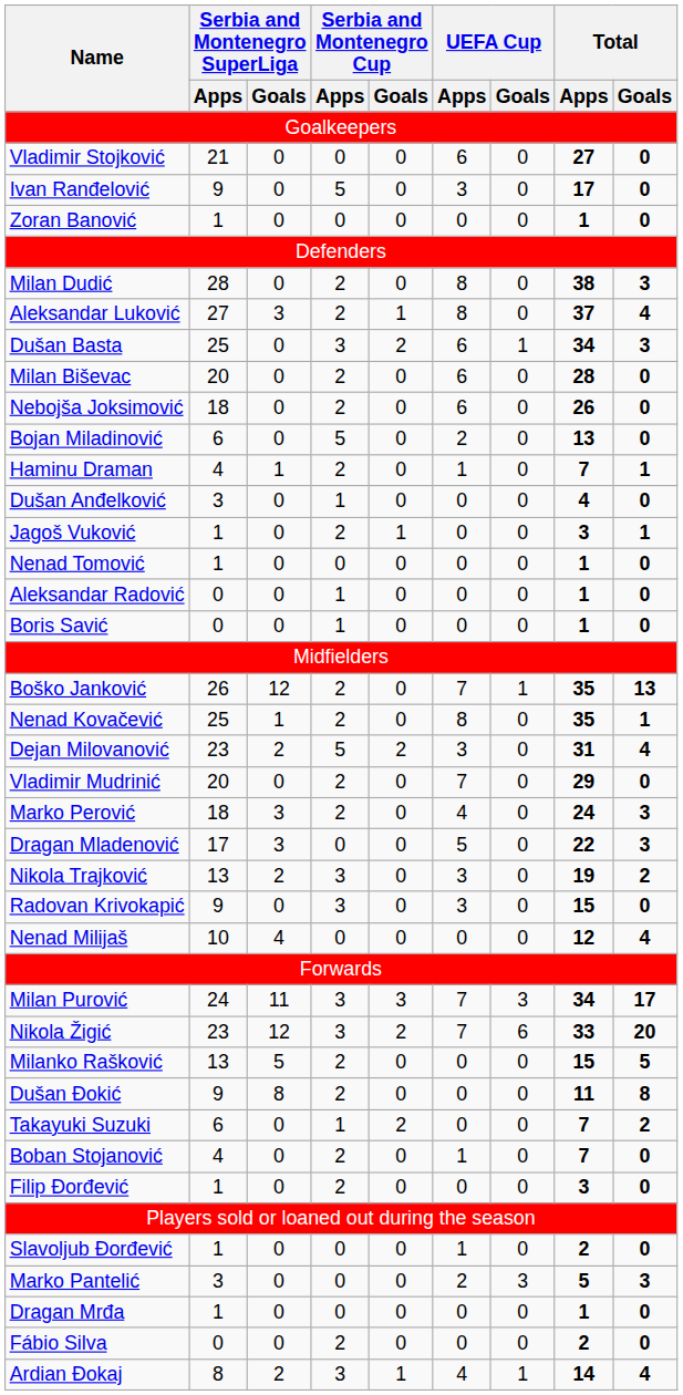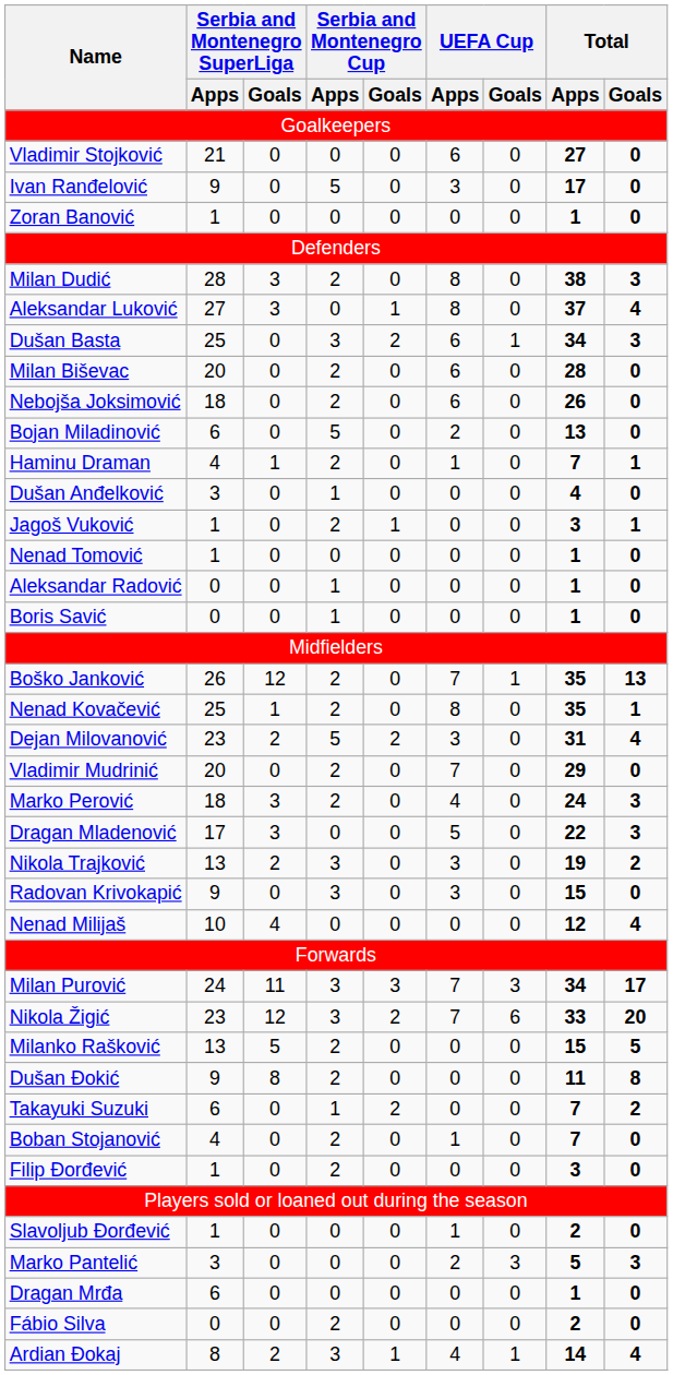 <table class="wikitable" style="text-align:center">
 <tr>
 <th rowspan="2">Name</th>
 <th colspan="2" width="85"><a href='#'>Serbia and Montenegro SuperLiga</a></th>
 <th colspan="2" width="85"><a href='#'>Serbia and Montenegro Cup</a></th>
 <th colspan="2" width="85"><a href='#'>UEFA Cup</a></th>
 <th colspan="2" width="85">Total</th>
 </tr>
 <tr>
 <th>Apps</th>
 <th>Goals</th>
 <th>Apps</th>
 <th>Goals</th>
 <th>Apps</th>
 <th>Goals</th>
 <th>Apps</th>
 <th>Goals</th>
 </tr>
 <tr>
 <td style="background: red;color:white" align=center colspan="15">Goalkeepers</td>
 </tr>
 <tr>
 <td align="left"> <a href='#'>Vladimir Stojković</a></td>
 <td>21</td>
 <td>0</td>
 <td>0</td>
 <td>0</td>
 <td>6</td>
 <td>0</td>
 <td><strong>27</strong></td>
 <td><strong>0</strong></td>
 </tr>
 <tr>
 <td align="left"> <a href='#'>Ivan Ranđelović</a></td>
 <td>9</td>
 <td>0</td>
 <td>5</td>
 <td>0</td>
 <td>3</td>
 <td>0</td>
 <td><strong>17</strong></td>
 <td><strong>0</strong></td>
 </tr>
 <tr>
 <td align="left"> <a href='#'>Zoran Banović</a></td>
 <td>1</td>
 <td>0</td>
 <td>0</td>
 <td>0</td>
 <td>0</td>
 <td>0</td>
 <td><strong>1</strong></td>
 <td><strong>0</strong></td>
 </tr>
 <tr>
 <td align=center colspan="15" style="background: red;color:white">Defenders</td>
 </tr>
 <tr>
 <td align="left"> <a href='#'>Milan Dudić</a></td>
 <td>28</td>
-<td>0</td>
+<td>3</td>
 <td>2</td>
 <td>0</td>
 <td>8</td>
 <td>0</td>
 <td><strong>38</strong></td>
 <td><strong>3</strong></td>
 </tr>
 <tr>
 <td align="left"> <a href='#'>Aleksandar Luković</a></td>
 <td>27</td>
 <td>3</td>
-<td>2</td>
+<td>0</td>
 <td>1</td>
 <td>8</td>
 <td>0</td>
 <td><strong>37</strong></td>
 <td><strong>4</strong></td>
 </tr>
 <tr>
 <td align="left"> <a href='#'>Dušan Basta</a></td>
 <td>25</td>
 <td>0</td>
 <td>3</td>
 <td>2</td>
 <td>6</td>
 <td>1</td>
 <td><strong>34</strong></td>
 <td><strong>3</strong></td>
 </tr>
 <tr>
 <td align="left"> <a href='#'>Milan Biševac</a></td>
 <td>20</td>
 <td>0</td>
 <td>2</td>
 <td>0</td>
 <td>6</td>
 <td>0</td>
 <td><strong>28</strong></td>
 <td><strong>0</strong></td>
 </tr>
 <tr>
 <td align="left"> <a href='#'>Nebojša Joksimović</a></td>
 <td>18</td>
 <td>0</td>
 <td>2</td>
 <td>0</td>
 <td>6</td>
 <td>0</td>
 <td><strong>26</strong></td>
 <td><strong>0</strong></td>
 </tr>
 <tr>
 <td align="left"> <a href='#'>Bojan Miladinović</a></td>
 <td>6</td>
 <td>0</td>
 <td>5</td>
 <td>0</td>
 <td>2</td>
 <td>0</td>
 <td><strong>13</strong></td>
 <td><strong>0</strong></td>
 </tr>
 <tr>
 <td align="left"> <a href='#'>Haminu Draman</a></td>
 <td>4</td>
 <td>1</td>
 <td>2</td>
 <td>0</td>
 <td>1</td>
 <td>0</td>
 <td><strong>7</strong></td>
 <td><strong>1</strong></td>
 </tr>
 <tr>
 <td align="left"> <a href='#'>Dušan Anđelković</a></td>
 <td>3</td>
 <td>0</td>
 <td>1</td>
 <td>0</td>
 <td>0</td>
 <td>0</td>
 <td><strong>4</strong></td>
 <td><strong>0</strong></td>
 </tr>
 <tr>
 <td align="left"> <a href='#'>Jagoš Vuković</a></td>
 <td>1</td>
 <td>0</td>
 <td>2</td>
 <td>1</td>
 <td>0</td>
 <td>0</td>
 <td><strong>3</strong></td>
 <td><strong>1</strong></td>
 </tr>
 <tr>
 <td align="left"> <a href='#'>Nenad Tomović</a></td>
 <td>1</td>
 <td>0</td>
 <td>0</td>
 <td>0</td>
 <td>0</td>
 <td>0</td>
 <td><strong>1</strong></td>
 <td><strong>0</strong></td>
 </tr>
 <tr>
 <td align="left"> <a href='#'>Aleksandar Radović</a></td>
 <td>0</td>
 <td>0</td>
 <td>1</td>
 <td>0</td>
 <td>0</td>
 <td>0</td>
 <td><strong>1</strong></td>
 <td><strong>0</strong></td>
 </tr>
 <tr>
 <td align="left"> <a href='#'>Boris Savić</a></td>
 <td>0</td>
 <td>0</td>
 <td>1</td>
 <td>0</td>
 <td>0</td>
 <td>0</td>
 <td><strong>1</strong></td>
 <td><strong>0</strong></td>
 </tr>
 <tr>
 <td align=center colspan="15" style="background: red;color:white">Midfielders</td>
 </tr>
 <tr>
 <td align="left"> <a href='#'>Boško Janković</a></td>
 <td>26</td>
 <td>12</td>
 <td>2</td>
 <td>0</td>
 <td>7</td>
 <td>1</td>
 <td><strong>35</strong></td>
 <td><strong>13</strong></td>
 </tr>
 <tr>
 <td align="left"> <a href='#'>Nenad Kovačević</a></td>
 <td>25</td>
 <td>1</td>
 <td>2</td>
 <td>0</td>
 <td>8</td>
 <td>0</td>
 <td><strong>35</strong></td>
 <td><strong>1</strong></td>
 </tr>
 <tr>
 <td align="left"> <a href='#'>Dejan Milovanović</a></td>
 <td>23</td>
 <td>2</td>
 <td>5</td>
 <td>2</td>
 <td>3</td>
 <td>0</td>
 <td><strong>31</strong></td>
 <td><strong>4</strong></td>
 </tr>
 <tr>
 <td align="left"> <a href='#'>Vladimir Mudrinić</a></td>
 <td>20</td>
 <td>0</td>
 <td>2</td>
 <td>0</td>
 <td>7</td>
 <td>0</td>
 <td><strong>29</strong></td>
 <td><strong>0</strong></td>
 </tr>
 <tr>
 <td align="left"> <a href='#'>Marko Perović</a></td>
 <td>18</td>
 <td>3</td>
 <td>2</td>
 <td>0</td>
 <td>4</td>
 <td>0</td>
 <td><strong>24</strong></td>
 <td><strong>3</strong></td>
 </tr>
 <tr>
 <td align="left"> <a href='#'>Dragan Mladenović</a></td>
 <td>17</td>
 <td>3</td>
 <td>0</td>
 <td>0</td>
 <td>5</td>
 <td>0</td>
 <td><strong>22</strong></td>
 <td><strong>3</strong></td>
 </tr>
 <tr>
 <td align="left"> <a href='#'>Nikola Trajković</a></td>
 <td>13</td>
 <td>2</td>
 <td>3</td>
 <td>0</td>
 <td>3</td>
 <td>0</td>
 <td><strong>19</strong></td>
 <td><strong>2</strong></td>
 </tr>
 <tr>
 <td align="left"> <a href='#'>Radovan Krivokapić</a></td>
 <td>9</td>
 <td>0</td>
 <td>3</td>
 <td>0</td>
 <td>3</td>
 <td>0</td>
 <td><strong>15</strong></td>
 <td><strong>0</strong></td>
 </tr>
 <tr>
 <td align="left"> <a href='#'>Nenad Milijaš</a></td>
 <td>10</td>
 <td>4</td>
 <td>0</td>
 <td>0</td>
 <td>0</td>
 <td>0</td>
 <td><strong>12</strong></td>
 <td><strong>4</strong></td>
 </tr>
 <tr>
 <td align=center colspan="15" style="background: red;color:white">Forwards</td>
 </tr>
 <tr>
 <td align="left"> <a href='#'>Milan Purović</a></td>
 <td>24</td>
 <td>11</td>
 <td>3</td>
 <td>3</td>
 <td>7</td>
 <td>3</td>
 <td><strong>34</strong></td>
 <td><strong>17</strong></td>
 </tr>
 <tr>
 <td align="left"> <a href='#'>Nikola Žigić</a></td>
 <td>23</td>
 <td>12</td>
 <td>3</td>
 <td>2</td>
 <td>7</td>
 <td>6</td>
 <td><strong>33</strong></td>
 <td><strong>20</strong></td>
 </tr>
 <tr>
 <td align="left"> <a href='#'>Milanko Rašković</a></td>
 <td>13</td>
 <td>5</td>
 <td>2</td>
 <td>0</td>
 <td>0</td>
 <td>0</td>
 <td><strong>15</strong></td>
 <td><strong>5</strong></td>
 </tr>
 <tr>
 <td align="left"> <a href='#'>Dušan Đokić</a></td>
 <td>9</td>
 <td>8</td>
 <td>2</td>
 <td>0</td>
 <td>0</td>
 <td>0</td>
 <td><strong>11</strong></td>
 <td><strong>8</strong></td>
 </tr>
 <tr>
 <td align="left"> <a href='#'>Takayuki Suzuki</a></td>
 <td>6</td>
 <td>0</td>
 <td>1</td>
 <td>2</td>
 <td>0</td>
 <td>0</td>
 <td><strong>7</strong></td>
 <td><strong>2</strong></td>
 </tr>
 <tr>
 <td align="left"> <a href='#'>Boban Stojanović</a></td>
 <td>4</td>
 <td>0</td>
 <td>2</td>
 <td>0</td>
 <td>1</td>
 <td>0</td>
 <td><strong>7</strong></td>
 <td><strong>0</strong></td>
 </tr>
 <tr>
 <td align="left"> <a href='#'>Filip Đorđević</a></td>
 <td>1</td>
 <td>0</td>
 <td>2</td>
 <td>0</td>
 <td>0</td>
 <td>0</td>
 <td><strong>3</strong></td>
 <td><strong>0</strong></td>
 </tr>
 <tr>
 <td align=center colspan="15" style="background: red;color:white">Players sold or loaned out during the season</td>
 </tr>
 <tr>
 <td align="left"> <a href='#'>Slavoljub Đorđević</a></td>
 <td>1</td>
 <td>0</td>
 <td>0</td>
 <td>0</td>
 <td>1</td>
 <td>0</td>
 <td><strong>2</strong></td>
 <td><strong>0</strong></td>
 </tr>
 <tr>
 <td align="left"> <a href='#'>Marko Pantelić</a></td>
 <td>3</td>
 <td>0</td>
 <td>0</td>
 <td>0</td>
 <td>2</td>
 <td>3</td>
 <td><strong>5</strong></td>
 <td><strong>3</strong></td>
 </tr>
 <tr>
 <td align="left"> <a href='#'>Dragan Mrđa</a></td>
-<td>1</td>
+<td>6</td>
 <td>0</td>
 <td>0</td>
 <td>0</td>
 <td>0</td>
 <td>0</td>
 <td><strong>1</strong></td>
 <td><strong>0</strong></td>
 </tr>
 <tr>
 <td align="left"> <a href='#'>Fábio Silva</a></td>
 <td>0</td>
 <td>0</td>
 <td>2</td>
 <td>0</td>
 <td>0</td>
 <td>0</td>
 <td><strong>2</strong></td>
 <td><strong>0</strong></td>
 </tr>
 <tr>
 <td align="left"> <a href='#'>Ardian Đokaj</a></td>
 <td>8</td>
 <td>2</td>
 <td>3</td>
 <td>1</td>
 <td>4</td>
 <td>1</td>
 <td><strong>14</strong></td>
 <td><strong>4</strong></td>
 </tr>
 <tr>
 </tr>
 </table>
